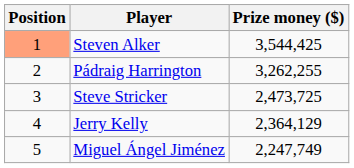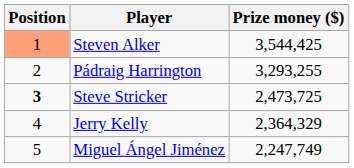 <table class="wikitable">
 <tr>
 <th>Position</th>
 <th>Player</th>
 <th>Prize money ($)</th>
 </tr>
 <tr>
 <td align=center style="background: lightsalmon;">1</td>
 <td> <a href='#'>Steven Alker</a></td>
 <td align=center>3,544,425</td>
 </tr>
 <tr>
 <td align=center>2</td>
 <td> <a href='#'>Pádraig Harrington</a></td>
-<td align=center>3,262,255</td>
+<td align=center>3,293,255</td>
 </tr>
 <tr>
-<td align=center>3</td>
+<td align=center><strong>3</strong></td>
 <td> <a href='#'>Steve Stricker</a></td>
 <td align=center>2,473,725</td>
 </tr>
 <tr>
 <td align=center>4</td>
 <td> <a href='#'>Jerry Kelly</a></td>
-<td align=center>2,364,129</td>
+<td align=center>2,364,329</td>
 </tr>
 <tr>
 <td align=center>5</td>
 <td> <a href='#'>Miguel Ángel Jiménez</a></td>
 <td align=center>2,247,749</td>
 </tr>
 </table>
